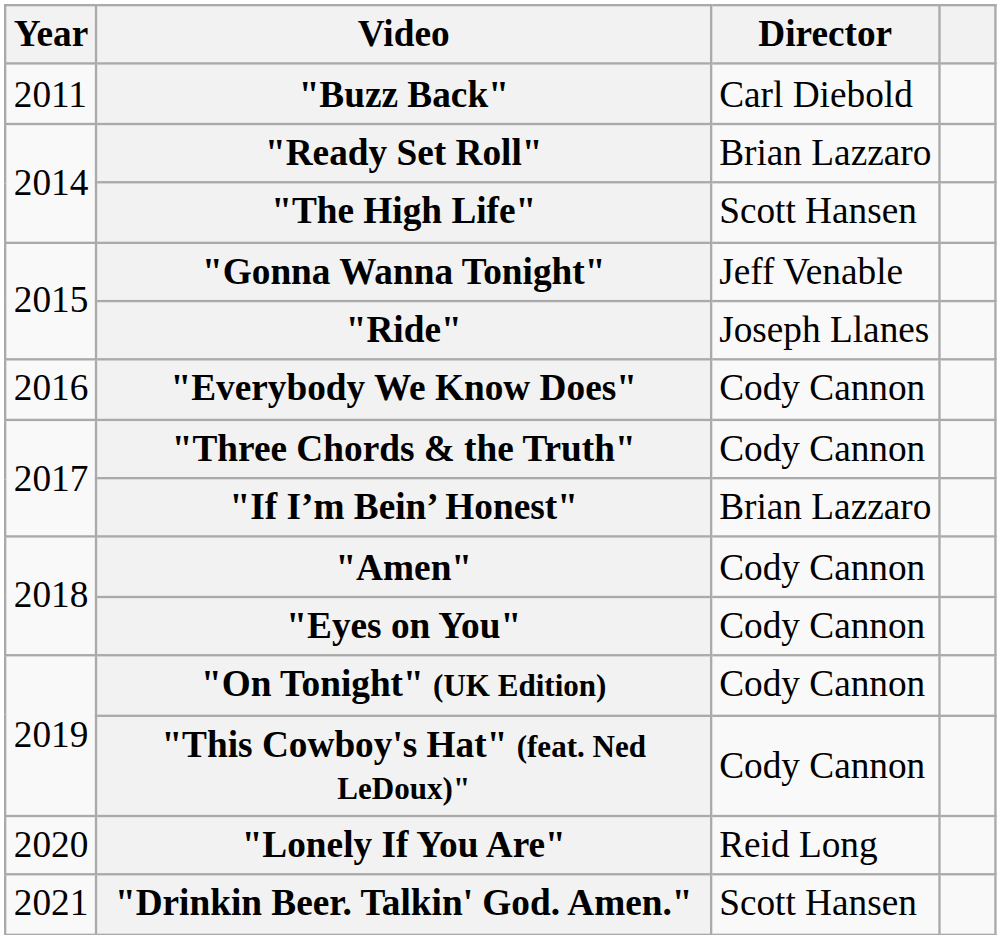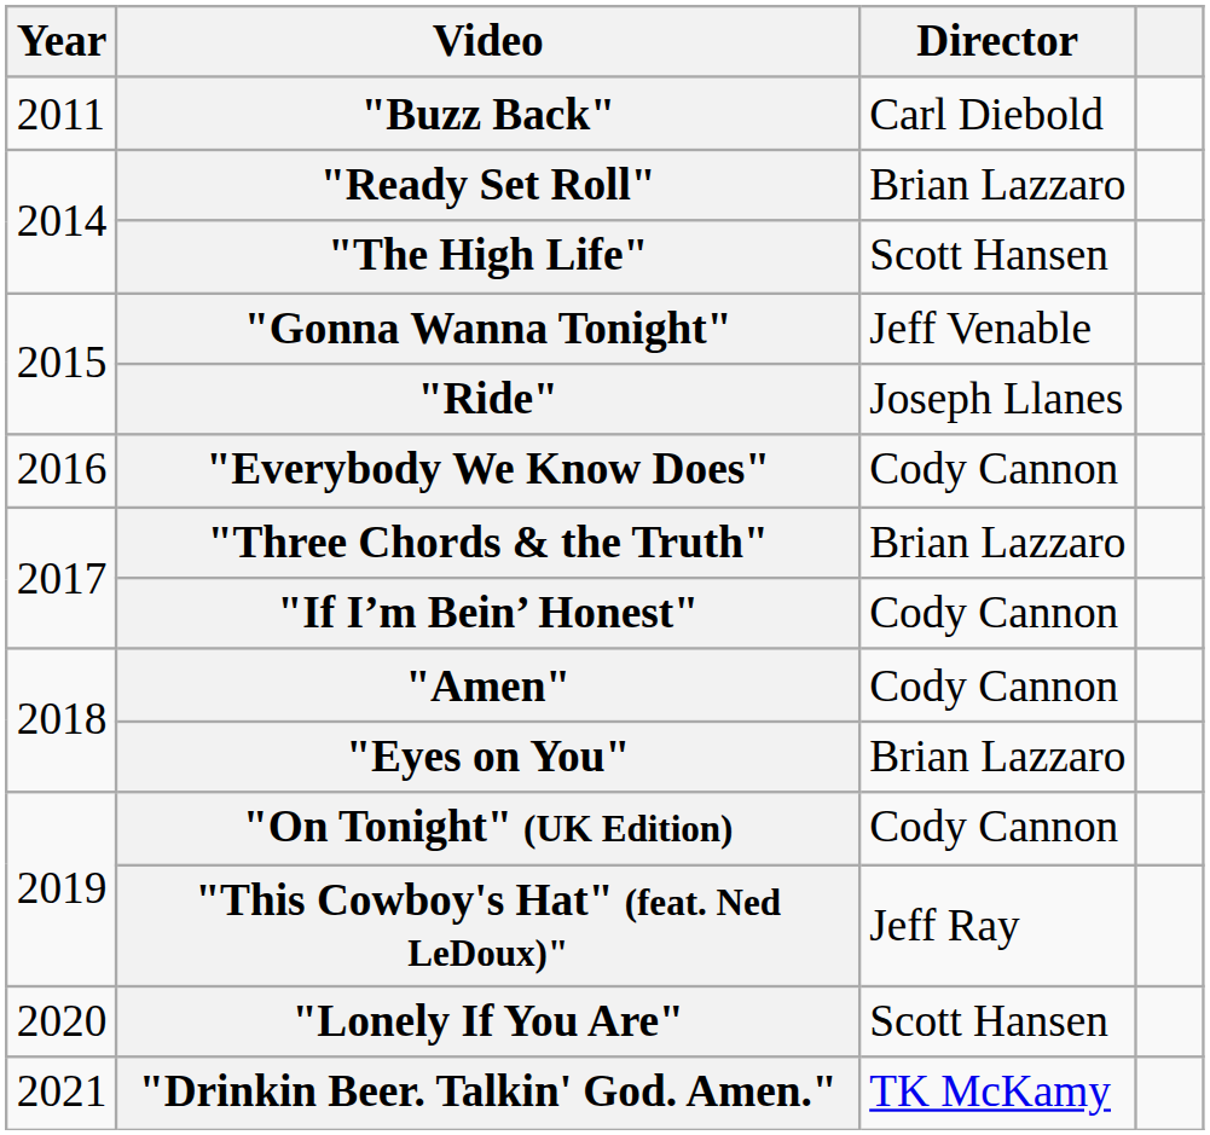 <table class="wikitable plainrowheaders">
 <tr>
 <th>Year</th>
 <th style="width:16em;">Video</th>
 <th>Director</th>
 <th style="width:1em;"></th>
 </tr>
 <tr>
 <td>2011</td>
 <th scope="row">"Buzz Back"</th>
 <td>Carl Diebold</td>
 <td></td>
 </tr>
 <tr>
 <td rowspan="2">2014</td>
 <th scope="row">"Ready Set Roll"</th>
 <td>Brian Lazzaro</td>
 <td></td>
 </tr>
 <tr>
 <th scope="row">"The High Life" </th>
 <td>Scott Hansen</td>
 <td></td>
 </tr>
 <tr>
 <td rowspan="2">2015</td>
 <th scope="row">"Gonna Wanna Tonight"</th>
 <td>Jeff Venable</td>
 <td></td>
 </tr>
 <tr>
 <th scope="row">"Ride" </th>
 <td>Joseph Llanes</td>
 <td></td>
 </tr>
 <tr>
 <td>2016</td>
 <th scope="row">"Everybody We Know Does"</th>
 <td>Cody Cannon</td>
 <td></td>
 </tr>
 <tr>
 <td rowspan="2">2017</td>
 <th scope="row">"Three Chords & the Truth"</th>
-<td>Cody Cannon</td>
+<td>Brian Lazzaro</td>
 <td></td>
 </tr>
 <tr>
 <th scope="row">"If I’m Bein’ Honest"</th>
-<td>Brian Lazzaro</td>
+<td>Cody Cannon</td>
 <td></td>
 </tr>
 <tr>
 <td rowspan="2">2018</td>
 <th scope="row">"Amen"</th>
 <td>Cody Cannon</td>
 <td></td>
 </tr>
 <tr>
 <th scope="row">"Eyes on You"</th>
-<td>Cody Cannon</td>
+<td>Brian Lazzaro</td>
 <td></td>
 </tr>
 <tr>
 <td rowspan="2">2019</td>
 <th scope="row">"On Tonight" <small>(UK Edition)</small></th>
 <td>Cody Cannon</td>
 <td></td>
 </tr>
 <tr>
 <th scope="row">"This Cowboy's Hat" <small>(feat. Ned LeDoux)"</small></th>
-<td>Cody Cannon</td>
+<td>Jeff Ray</td>
 <td></td>
 </tr>
 <tr>
 <td>2020</td>
 <th scope="row">"Lonely If You Are"</th>
-<td>Reid Long</td>
+<td>Scott Hansen</td>
 <td></td>
 </tr>
 <tr>
 <td>2021</td>
 <th scope="row">"Drinkin Beer. Talkin' God. Amen." </th>
-<td>Scott Hansen</td>
+<td><a href='#'>TK McKamy</a></td>
 <td></td>
 </tr>
 </table>
